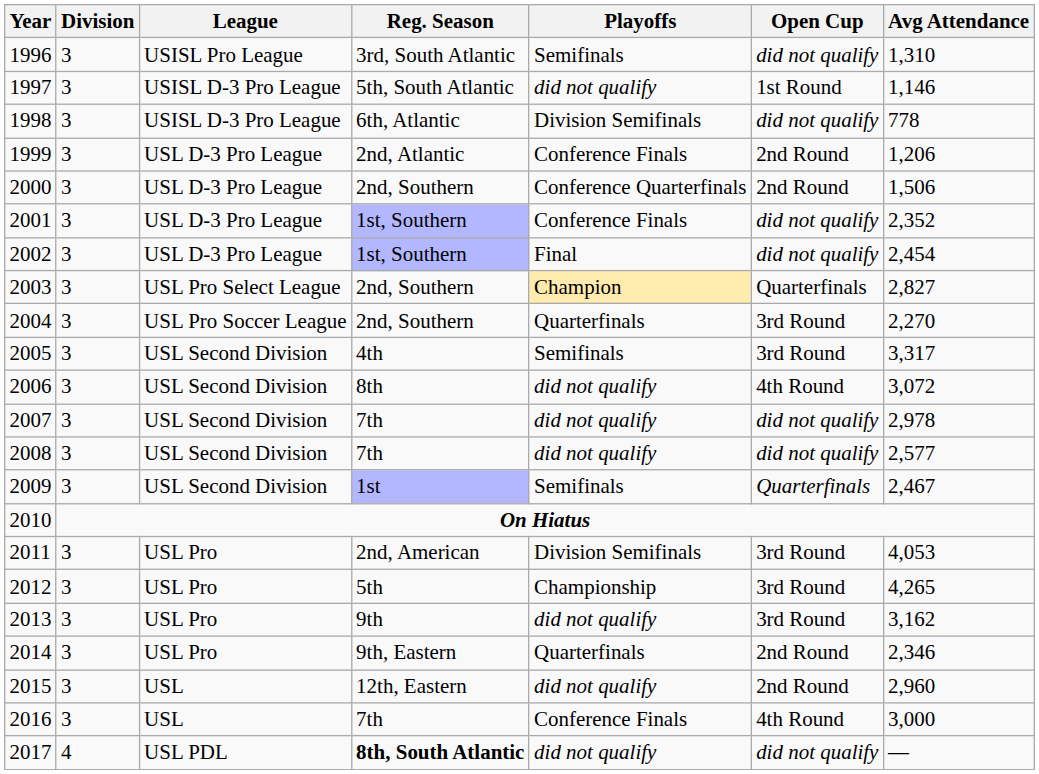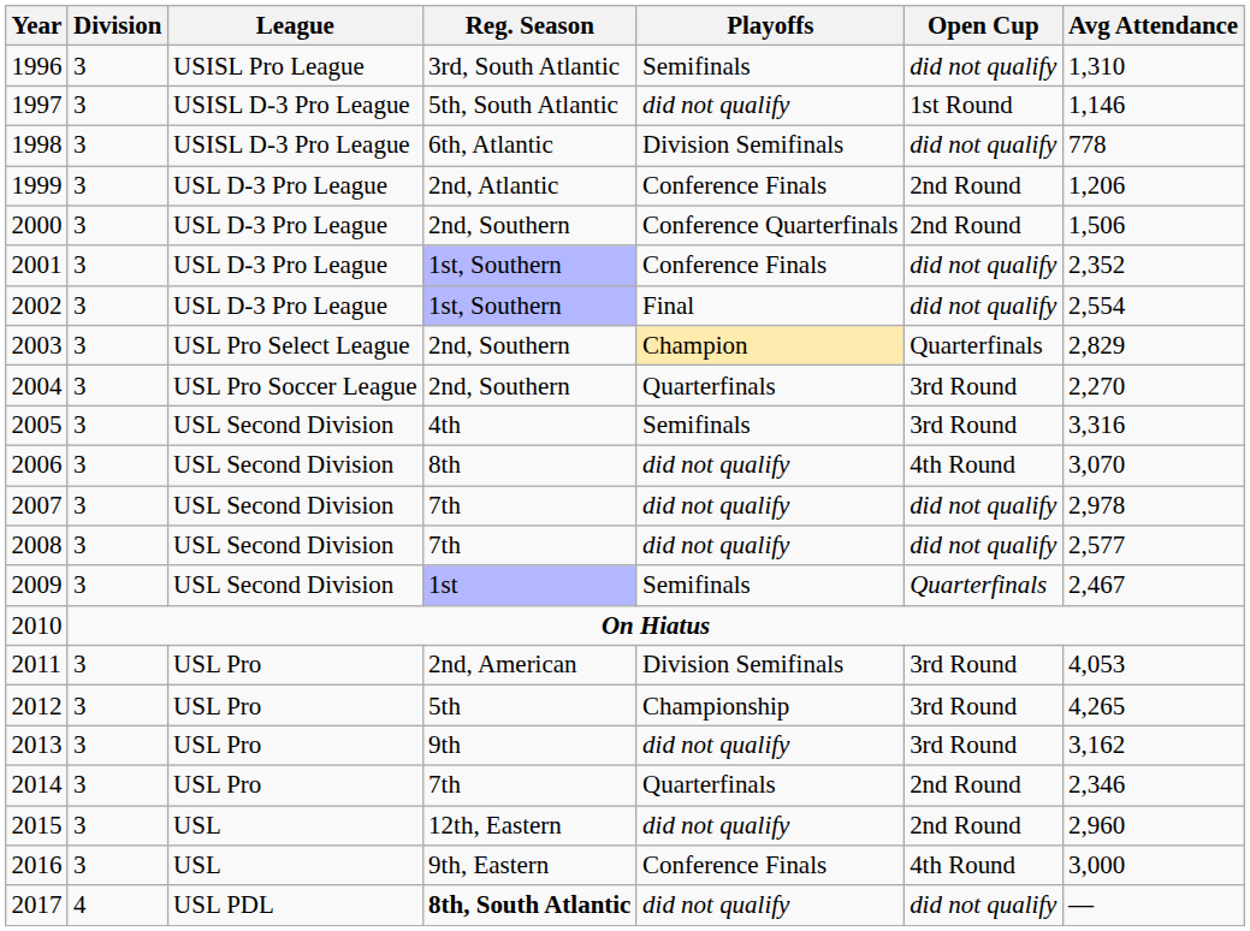 <table class="wikitable">
 <tr>
 <th>Year</th>
 <th>Division</th>
 <th>League</th>
 <th>Reg. Season</th>
 <th>Playoffs</th>
 <th>Open Cup</th>
 <th>Avg Attendance</th>
 </tr>
 <tr>
 <td>1996</td>
 <td>3</td>
 <td>USISL Pro League</td>
 <td>3rd, South Atlantic</td>
 <td>Semifinals</td>
 <td><em>did not qualify</em></td>
 <td>1,310</td>
 </tr>
 <tr>
 <td>1997</td>
 <td>3</td>
 <td>USISL D-3 Pro League</td>
 <td>5th, South Atlantic</td>
 <td><em>did not qualify</em></td>
 <td>1st Round</td>
 <td>1,146</td>
 </tr>
 <tr>
 <td>1998</td>
 <td>3</td>
 <td>USISL D-3 Pro League</td>
 <td>6th, Atlantic</td>
 <td>Division Semifinals</td>
 <td><em>did not qualify</em></td>
 <td>778</td>
 </tr>
 <tr>
 <td>1999</td>
 <td>3</td>
 <td>USL D-3 Pro League</td>
 <td>2nd, Atlantic</td>
 <td>Conference Finals</td>
 <td>2nd Round</td>
 <td>1,206</td>
 </tr>
 <tr>
 <td>2000</td>
 <td>3</td>
 <td>USL D-3 Pro League</td>
 <td>2nd, Southern</td>
 <td>Conference Quarterfinals</td>
 <td>2nd Round</td>
 <td>1,506</td>
 </tr>
 <tr>
 <td>2001</td>
 <td>3</td>
 <td>USL D-3 Pro League</td>
 <td style="background:#b3b7ff;">1st, Southern</td>
 <td>Conference Finals</td>
 <td><em>did not qualify</em></td>
 <td>2,352</td>
 </tr>
 <tr>
 <td>2002</td>
 <td>3</td>
 <td>USL D-3 Pro League</td>
 <td style="background:#b3b7ff;">1st, Southern</td>
 <td>Final</td>
 <td><em>did not qualify</em></td>
-<td>2,454</td>
+<td>2,554</td>
 </tr>
 <tr>
 <td>2003</td>
 <td>3</td>
 <td>USL Pro Select League</td>
 <td>2nd, Southern</td>
 <td style="background:#ffebad;">Champion</td>
 <td>Quarterfinals</td>
-<td>2,827</td>
+<td>2,829</td>
 </tr>
 <tr>
 <td>2004</td>
 <td>3</td>
 <td>USL Pro Soccer League</td>
 <td>2nd, Southern</td>
 <td>Quarterfinals</td>
 <td>3rd Round</td>
 <td>2,270</td>
 </tr>
 <tr>
 <td>2005</td>
 <td>3</td>
 <td>USL Second Division</td>
 <td>4th</td>
 <td>Semifinals</td>
 <td>3rd Round</td>
-<td>3,317</td>
+<td>3,316</td>
 </tr>
 <tr>
 <td>2006</td>
 <td>3</td>
 <td>USL Second Division</td>
 <td>8th</td>
 <td><em>did not qualify</em></td>
 <td>4th Round</td>
-<td>3,072</td>
+<td>3,070</td>
 </tr>
 <tr>
 <td>2007</td>
 <td>3</td>
 <td>USL Second Division</td>
 <td>7th</td>
 <td><em>did not qualify</em></td>
 <td><em>did not qualify</em></td>
 <td>2,978</td>
 </tr>
 <tr>
 <td>2008</td>
 <td>3</td>
 <td>USL Second Division</td>
 <td>7th</td>
 <td><em>did not qualify</em></td>
 <td><em>did not qualify</em></td>
 <td>2,577</td>
 </tr>
 <tr>
 <td>2009</td>
 <td>3</td>
 <td>USL Second Division</td>
 <td style="background:#b3b7ff;">1st</td>
 <td>Semifinals</td>
 <td><em>Quarterfinals</em></td>
 <td>2,467</td>
 </tr>
 <tr>
 <td>2010</td>
 <td colspan="6" style="text-align:center;"><strong><em>On Hiatus</em></strong></td>
 </tr>
 <tr>
 <td>2011</td>
 <td>3</td>
 <td>USL Pro</td>
 <td>2nd, American</td>
 <td>Division Semifinals</td>
 <td>3rd Round</td>
 <td>4,053</td>
 </tr>
 <tr>
 <td>2012</td>
 <td>3</td>
 <td>USL Pro</td>
 <td>5th</td>
 <td>Championship</td>
 <td>3rd Round</td>
 <td>4,265</td>
 </tr>
 <tr>
 <td>2013</td>
 <td>3</td>
 <td>USL Pro</td>
 <td>9th</td>
 <td><em>did not qualify</em></td>
 <td>3rd Round</td>
 <td>3,162</td>
 </tr>
 <tr>
 <td>2014</td>
 <td>3</td>
 <td>USL Pro</td>
-<td>9th, Eastern</td>
+<td>7th</td>
 <td>Quarterfinals</td>
 <td>2nd Round</td>
 <td>2,346</td>
 </tr>
 <tr>
 <td>2015</td>
 <td>3</td>
 <td>USL</td>
 <td>12th, Eastern</td>
 <td><em>did not qualify</em></td>
 <td>2nd Round</td>
 <td>2,960</td>
 </tr>
 <tr>
 <td>2016</td>
 <td>3</td>
 <td>USL</td>
-<td>7th</td>
+<td>9th, Eastern</td>
 <td>Conference Finals</td>
 <td>4th Round</td>
 <td>3,000</td>
 </tr>
 <tr>
 <td>2017</td>
 <td>4</td>
 <td>USL PDL</td>
 <td><strong>8th, South Atlantic</strong></td>
 <td><em>did not qualify</em></td>
 <td><em>did not qualify</em></td>
 <td>—</td>
 </tr>
 </table>
